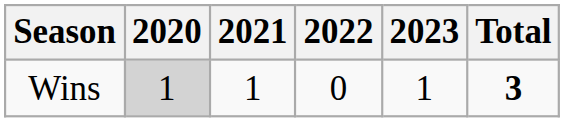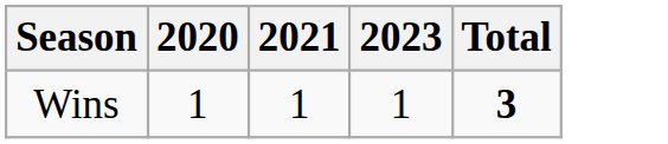 <table class="wikitable">
 <tr>
 <th>Season</th>
 <th>2020</th>
 <th>2021</th>
-<th>2022</th>
 <th>2023</th>
 <th><strong>Total</strong></th>
 </tr>
 <tr align="center">
 <td>Wins</td>
-<td style="background: lightgrey;">1</td>
 <td>1</td>
-<td>0</td>
+<td>1</td>
 <td>1</td>
 <td><strong>3</strong></td>
 </tr>
 </table>
